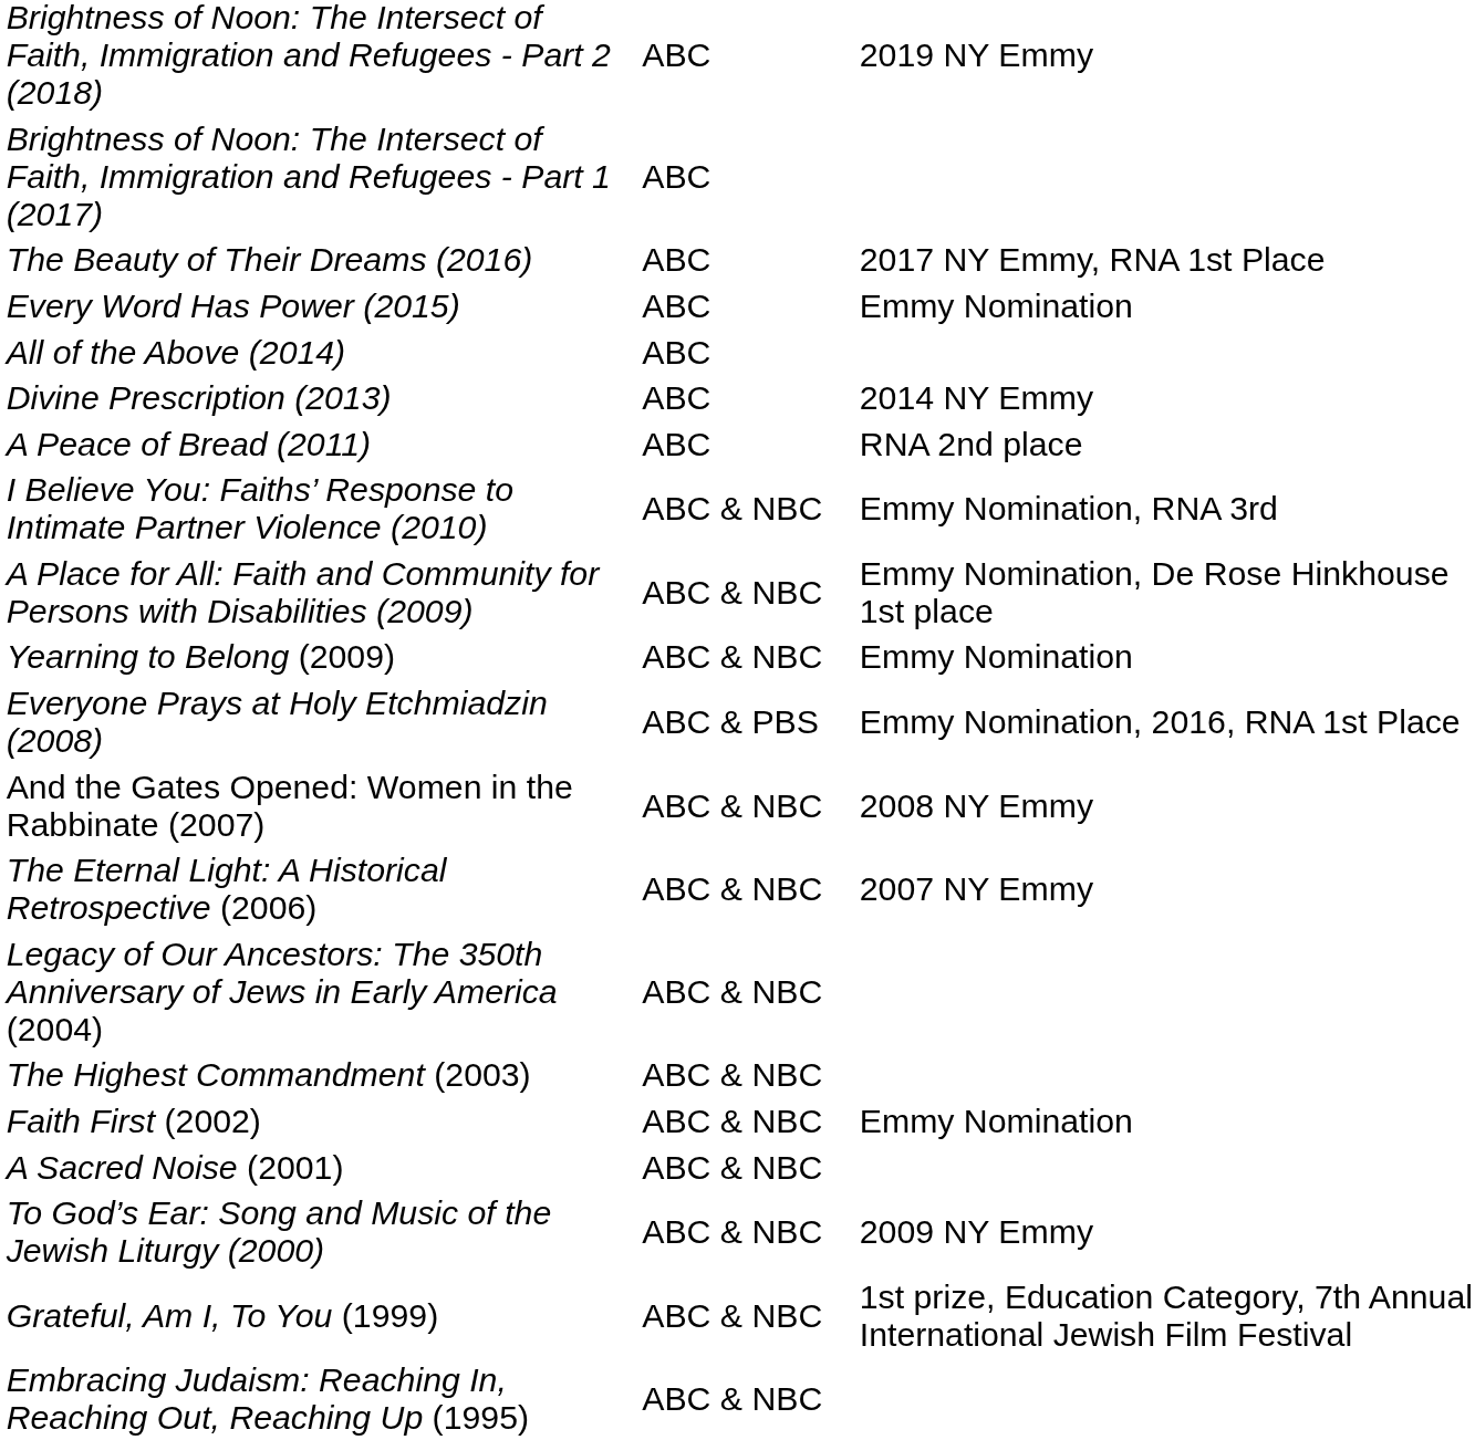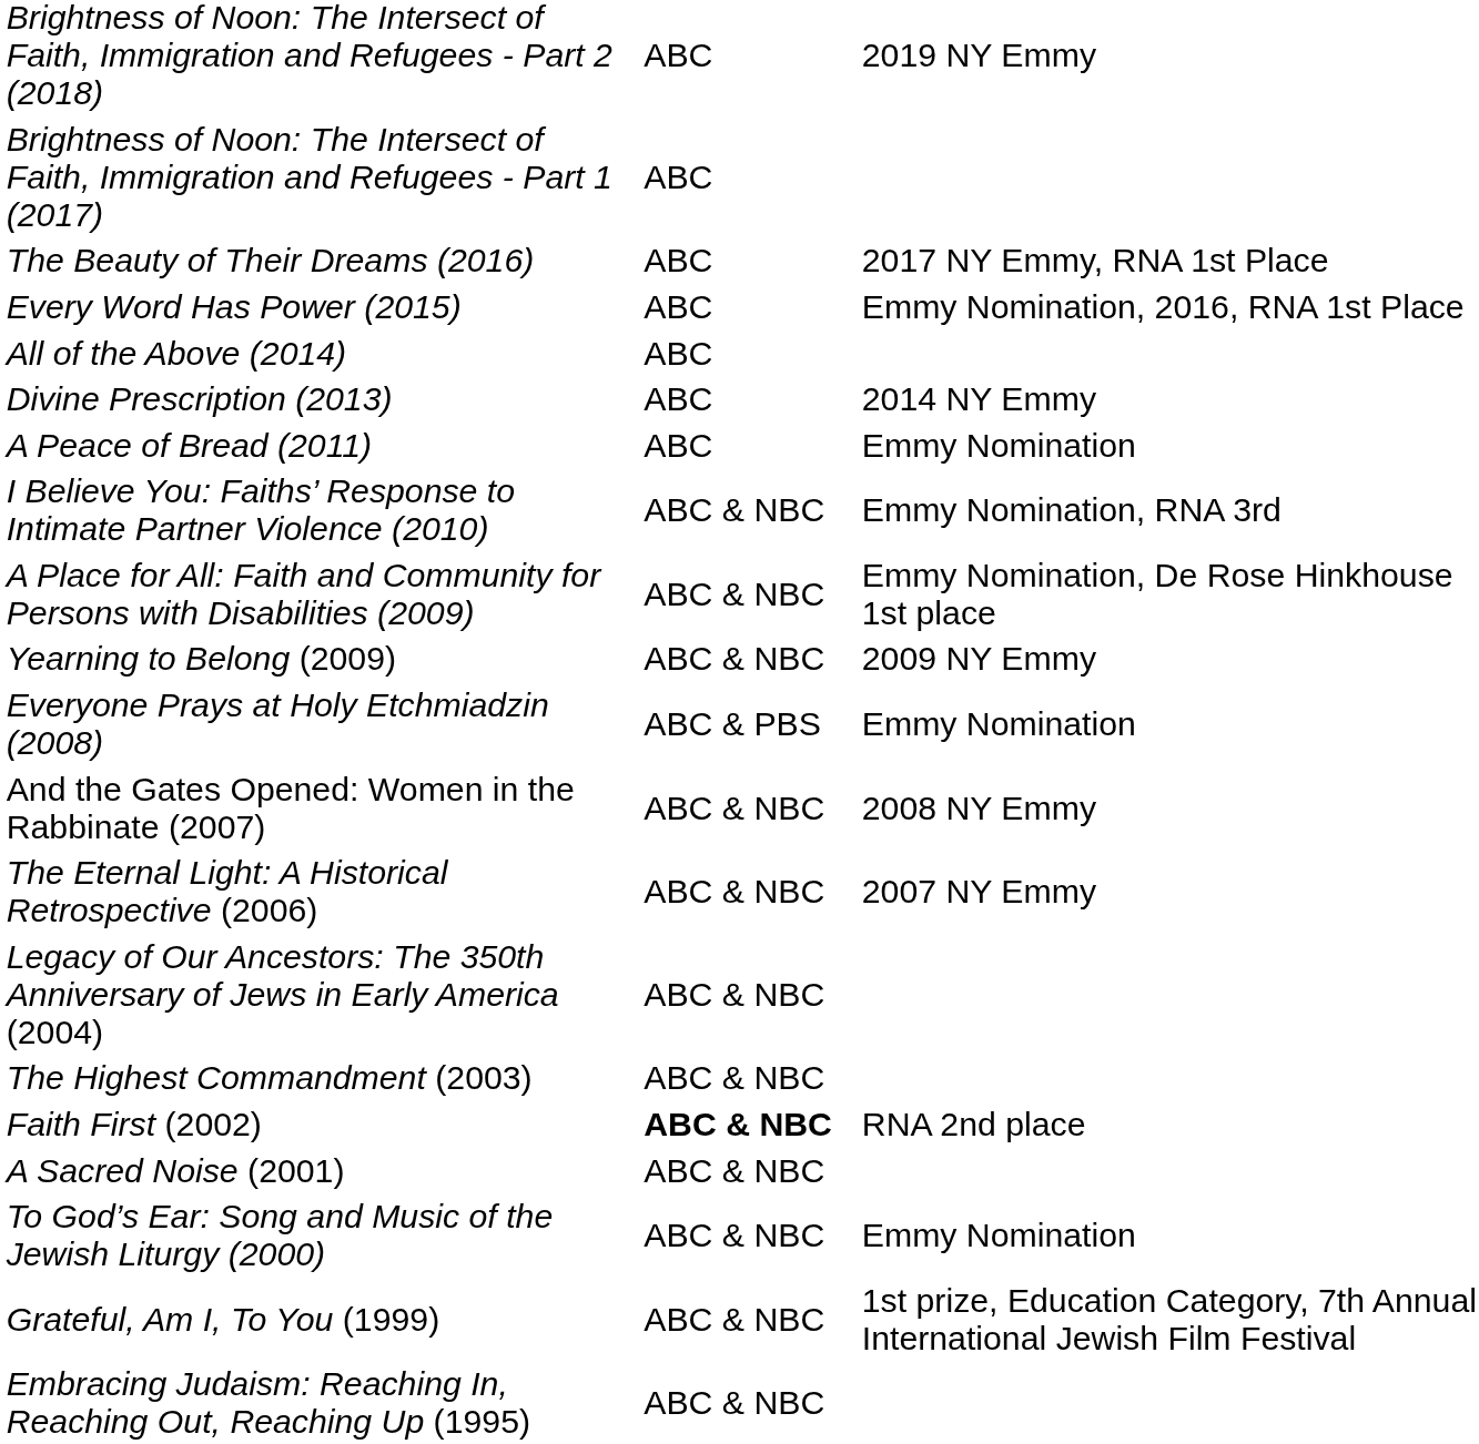 <table>
 <tr>
 <td><em>Brightness of Noon: The Intersect of Faith, Immigration and Refugees - Part 2 (2018)</em></td>
 <td>ABC</td>
 <td>2019 NY Emmy</td>
 </tr>
 <tr>
 <td><em>Brightness of Noon: The Intersect of Faith, Immigration and Refugees - Part 1 (2017)</em></td>
 <td>ABC</td>
 <td></td>
 </tr>
 <tr>
 <td width="300pt"><em>The Beauty of Their Dreams (2016)</em></td>
 <td width="100pt">ABC</td>
 <td width="300pt">2017 NY Emmy, RNA 1st Place </td>
 </tr>
 <tr>
 <td><em>Every Word Has Power  (2015)</em></td>
 <td>ABC</td>
-<td>Emmy Nomination</td>
+<td>Emmy Nomination, 2016, RNA 1st Place </td>
 </tr>
 <tr>
 <td><em>All of the Above (2014)</em></td>
 <td>ABC</td>
 <td></td>
 </tr>
 <tr>
 <td><em>Divine Prescription (2013)</em></td>
 <td>ABC</td>
 <td>2014 NY Emmy</td>
 </tr>
 <tr>
 <td><em>A Peace of Bread (2011)</em></td>
 <td>ABC</td>
-<td>RNA 2nd place</td>
+<td>Emmy Nomination</td>
 </tr>
 <tr>
 <td><em>I Believe You: Faiths’ Response to Intimate Partner Violence (2010)</em></td>
 <td>ABC & NBC</td>
 <td>Emmy Nomination, RNA 3rd</td>
 </tr>
 <tr>
 <td><em>A Place for All: Faith and Community for Persons with Disabilities (2009)</em></td>
 <td>ABC & NBC</td>
 <td>Emmy Nomination, De Rose Hinkhouse 1st place</td>
 </tr>
 <tr>
 <td><em>Yearning to Belong</em> (2009)</td>
 <td>ABC & NBC</td>
-<td>Emmy Nomination</td>
+<td>2009 NY Emmy</td>
 </tr>
 <tr>
 <td><em>Everyone Prays at Holy Etchmiadzin (2008)</em></td>
 <td>ABC & PBS</td>
-<td>Emmy Nomination, 2016, RNA 1st Place </td>
+<td>Emmy Nomination</td>
 </tr>
 <tr>
 <td>And the Gates Opened: Women in the Rabbinate (2007)</td>
 <td>ABC & NBC</td>
 <td>2008 NY Emmy</td>
 </tr>
 <tr>
 <td><em>The Eternal Light: A Historical Retrospective</em> (2006)</td>
 <td>ABC & NBC</td>
 <td>2007 NY Emmy</td>
 </tr>
 <tr>
 <td><em>Legacy of Our Ancestors: The 350th Anniversary of Jews in Early America</em> (2004)</td>
 <td>ABC & NBC</td>
 <td></td>
 </tr>
 <tr>
 <td><em>The Highest Commandment</em> (2003)</td>
 <td>ABC & NBC</td>
 <td></td>
 </tr>
 <tr>
 <td><em>Faith First</em> (2002)</td>
-<td>ABC & NBC</td>
-<td>Emmy Nomination</td>
+<td><strong>ABC & NBC</strong></td>
+<td>RNA 2nd place</td>
 </tr>
 <tr>
 <td><em>A Sacred Noise</em> (2001)</td>
 <td>ABC & NBC</td>
 <td></td>
 </tr>
 <tr>
 <td><em>To God’s Ear: Song and Music of the Jewish Liturgy (2000)</em></td>
 <td>ABC & NBC</td>
-<td>2009 NY Emmy</td>
+<td>Emmy Nomination</td>
 </tr>
 <tr>
 <td><em>Grateful, Am I, To You</em> (1999)</td>
 <td>ABC & NBC</td>
 <td>1st prize, Education Category, 7th Annual International Jewish Film Festival</td>
 </tr>
 <tr>
 <td><em>Embracing Judaism: Reaching In, Reaching Out, Reaching Up</em> (1995)</td>
 <td>ABC & NBC</td>
 <td></td>
 </tr>
 </table>
